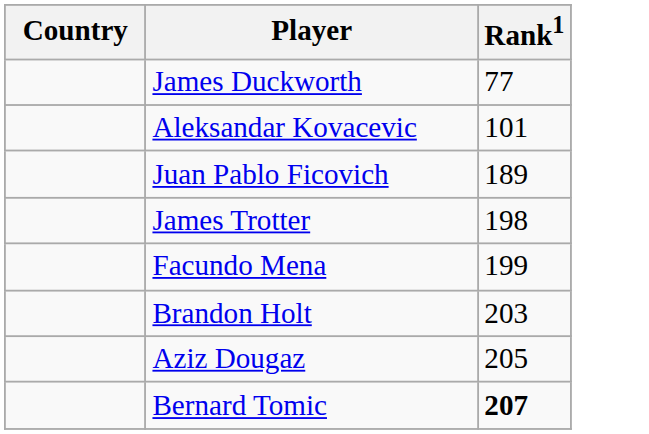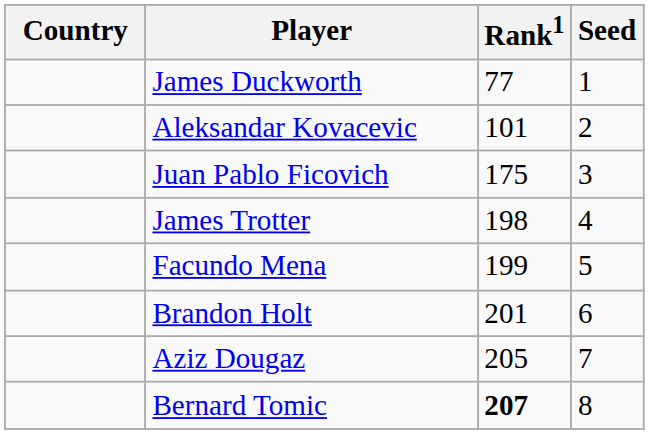 <table class="sortable wikitable">
 <tr>
 <th style="width:70px;">Country</th>
 <th style="width:175px;">Player</th>
 <th>Rank<sup>1</sup></th>
+<th>Seed</th>
 </tr>
 <tr>
 <td></td>
 <td><a href='#'>James Duckworth</a></td>
 <td>77</td>
+<td>1</td>
 </tr>
 <tr>
 <td></td>
 <td><a href='#'>Aleksandar Kovacevic</a></td>
 <td>101</td>
+<td>2</td>
 </tr>
 <tr>
 <td></td>
 <td><a href='#'>Juan Pablo Ficovich</a></td>
-<td>189</td>
+<td>175</td>
+<td>3</td>
 </tr>
 <tr>
 <td></td>
 <td><a href='#'>James Trotter</a></td>
 <td>198</td>
+<td>4</td>
 </tr>
 <tr>
 <td></td>
 <td><a href='#'>Facundo Mena</a></td>
 <td>199</td>
+<td>5</td>
 </tr>
 <tr>
 <td></td>
 <td><a href='#'>Brandon Holt</a></td>
-<td>203</td>
+<td>201</td>
+<td>6</td>
 </tr>
 <tr>
 <td></td>
 <td><a href='#'>Aziz Dougaz</a></td>
 <td>205</td>
+<td>7</td>
 </tr>
 <tr>
 <td></td>
 <td><a href='#'>Bernard Tomic</a></td>
 <td><strong>207</strong></td>
+<td>8</td>
 </tr>
 </table>
